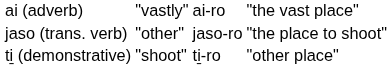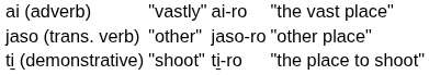 <table>
 <tr>
 <td>ai (adverb)</td>
 <td>"vastly"</td>
 <td>ai-ro</td>
 <td>"the vast place"</td>
 </tr>
 <tr>
 <td>jaso (trans. verb)</td>
 <td>"other"</td>
 <td>jaso-ro</td>
-<td>"the place to shoot"</td>
+<td>"other place"</td>
 </tr>
 <tr>
 <td>ti̱ (demonstrative)</td>
 <td>"shoot"</td>
 <td>ti̱-ro</td>
-<td>"other place"</td>
+<td>"the place to shoot"</td>
 </tr>
 </table>
